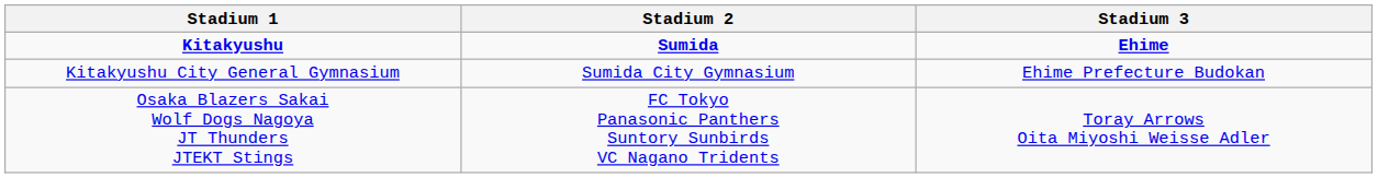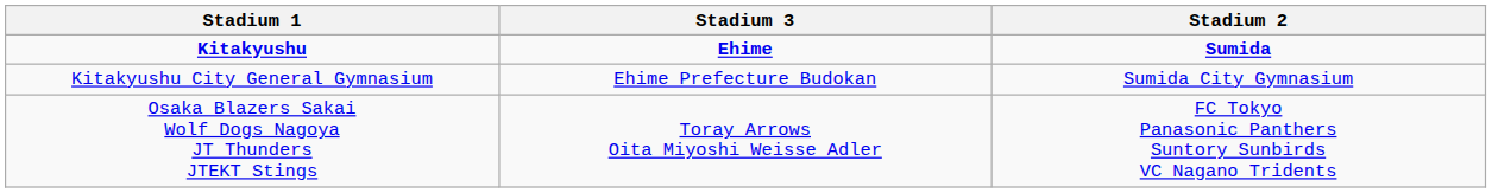 <table class=wikitable style=text-align:center>
 <tr>
 <th width=25%>Stadium 1</th>
+<th width=25%>Stadium 3</th>
 <th width=25%>Stadium 2</th>
-<th width=25%>Stadium 3</th>
 </tr>
 <tr>
 <td><strong><a href='#'>Kitakyushu</a></strong></td>
+<td><strong><a href='#'>Ehime</a></strong></td>
 <td><strong><a href='#'>Sumida</a></strong></td>
-<td><strong><a href='#'>Ehime</a></strong></td>
 </tr>
 <tr>
 <td><a href='#'>Kitakyushu City General Gymnasium</a></td>
+<td><a href='#'>Ehime Prefecture Budokan</a></td>
 <td><a href='#'>Sumida City Gymnasium</a></td>
-<td><a href='#'>Ehime Prefecture Budokan</a></td>
 </tr>
 <tr>
 <td><a href='#'>Osaka Blazers Sakai</a><br><a href='#'>Wolf Dogs Nagoya</a><br><a href='#'>JT Thunders</a><br><a href='#'>JTEKT Stings</a></td>
+<td><a href='#'>Toray Arrows</a><br><a href='#'>Oita Miyoshi Weisse Adler</a></td>
 <td><a href='#'>FC Tokyo</a><br><a href='#'>Panasonic Panthers</a><br><a href='#'>Suntory Sunbirds</a><br><a href='#'>VC Nagano Tridents</a></td>
-<td><a href='#'>Toray Arrows</a><br><a href='#'>Oita Miyoshi Weisse Adler</a></td>
 </tr>
 </table>
